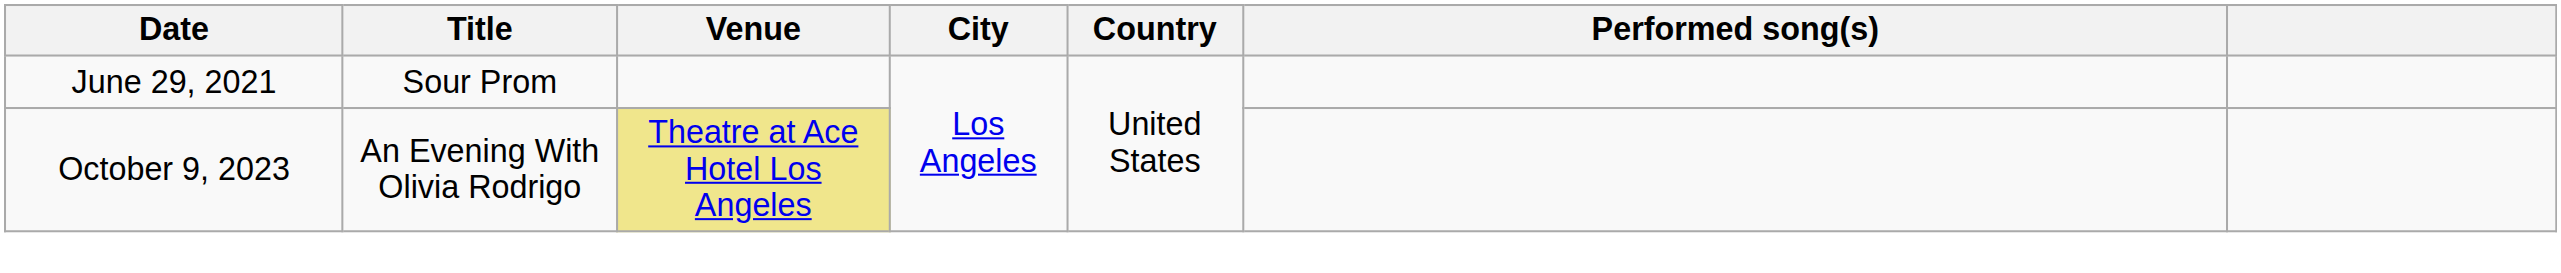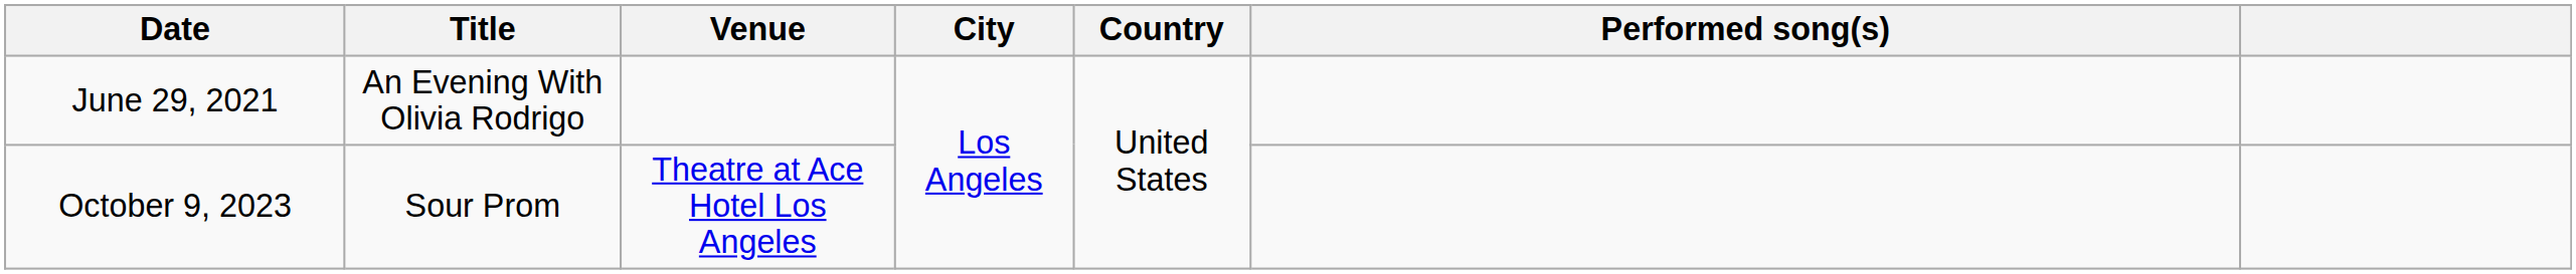 <table class="wikitable sortable plainrowheaders" style="text-align:center;" width=100%>
 <tr>
 <th scope="col" style="width:10em;">Date</th>
 <th scope="col" style="width:8em;">Title</th>
 <th scope="col" style="width:8em;">Venue</th>
 <th scope="col" style="width:5em;">City</th>
 <th scope="col" style="width:5em;">Country</th>
 <th scope="col" style="width:30em;">Performed song(s)</th>
 <th scope="col" class="unsortable"></th>
 </tr>
 <tr>
 <td>June 29, 2021</td>
-<td>Sour Prom</td>
+<td>An Evening With Olivia Rodrigo</td>
 <td></td>
 <td rowspan="2"><a href='#'>Los Angeles</a></td>
 <td rowspan="2">United States</td>
 <td></td>
 <td></td>
 </tr>
 <tr>
 <td>October 9, 2023</td>
-<td>An Evening With Olivia Rodrigo</td>
-<td style="background: khaki;"><a href='#'>Theatre at Ace Hotel Los Angeles</a></td>
+<td>Sour Prom</td>
+<td><a href='#'>Theatre at Ace Hotel Los Angeles</a></td>
 <td></td>
 <td></td>
 </tr>
 </table>
